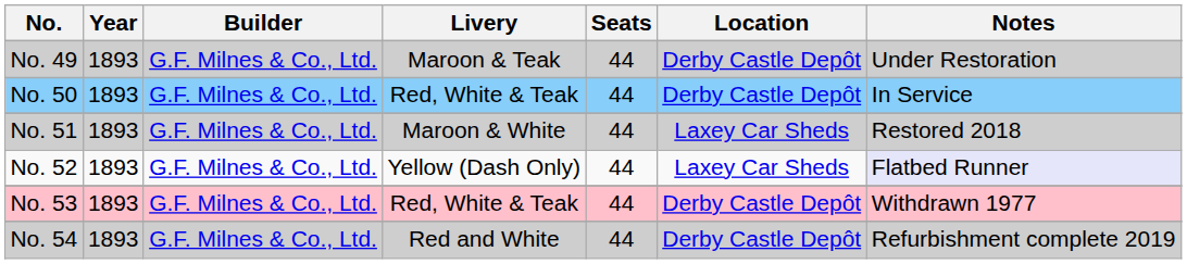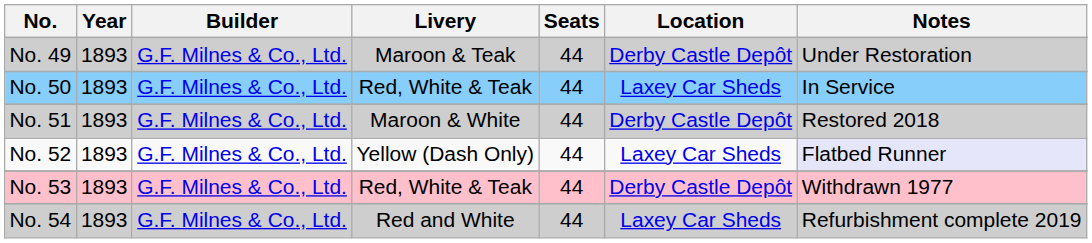 <table class="wikitable">
 <tr>
 <th>No.</th>
 <th>Year</th>
 <th>Builder</th>
 <th>Livery</th>
 <th>Seats</th>
 <th>Location</th>
 <th>Notes</th>
 </tr>
 <tr>
 </tr>
 <tr bgcolor=#cecece>
 <td align="center">No. 49</td>
 <td align="center">1893</td>
 <td align="center"><a href='#'>G.F. Milnes & Co., Ltd.</a></td>
 <td align="center">Maroon & Teak</td>
 <td align="center">44</td>
 <td align="center"><a href='#'>Derby Castle Depôt</a></td>
 <td>Under Restoration</td>
 </tr>
 <tr>
 </tr>
 <tr bgcolor=#87cefa>
 <td align="center">No. 50</td>
 <td align="center">1893</td>
 <td align="center"><a href='#'>G.F. Milnes & Co., Ltd.</a></td>
 <td align="center">Red, White & Teak</td>
 <td align="center">44</td>
-<td align="center"><a href='#'>Derby Castle Depôt</a></td>
+<td align="center"><a href='#'>Laxey Car Sheds</a></td>
 <td>In Service</td>
 </tr>
 <tr>
 </tr>
 <tr bgcolor=#cecece>
 <td align="center">No. 51</td>
 <td align="center">1893</td>
 <td align="center"><a href='#'>G.F. Milnes & Co., Ltd.</a></td>
 <td align="center">Maroon & White</td>
 <td align="center">44</td>
-<td align="center"><a href='#'>Laxey Car Sheds</a></td>
+<td align="center"><a href='#'>Derby Castle Depôt</a></td>
 <td>Restored 2018</td>
 </tr>
 <tr>
 <td align="center">No. 52</td>
 <td align="center">1893</td>
 <td align="center"><a href='#'>G.F. Milnes & Co., Ltd.</a></td>
 <td align="center">Yellow (Dash Only)</td>
 <td align="center">44</td>
 <td align="center"><a href='#'>Laxey Car Sheds</a></td>
 <td style="background: lavender;">Flatbed Runner</td>
 </tr>
 <tr>
 </tr>
 <tr bgcolor=#ffc0cb>
 <td align="center">No. 53</td>
 <td align="center">1893</td>
 <td align="center"><a href='#'>G.F. Milnes & Co., Ltd.</a></td>
 <td align="center">Red, White & Teak</td>
 <td align="center">44</td>
 <td align="center"><a href='#'>Derby Castle Depôt</a></td>
 <td>Withdrawn 1977</td>
 </tr>
 <tr>
 </tr>
 <tr bgcolor=#cecece>
 <td align="center">No. 54</td>
 <td align="center">1893</td>
 <td align="center"><a href='#'>G.F. Milnes & Co., Ltd.</a></td>
 <td align="center">Red and White</td>
 <td align="center">44</td>
-<td align="center"><a href='#'>Derby Castle Depôt</a></td>
+<td align="center"><a href='#'>Laxey Car Sheds</a></td>
 <td>Refurbishment complete 2019</td>
 </tr>
 </table>
